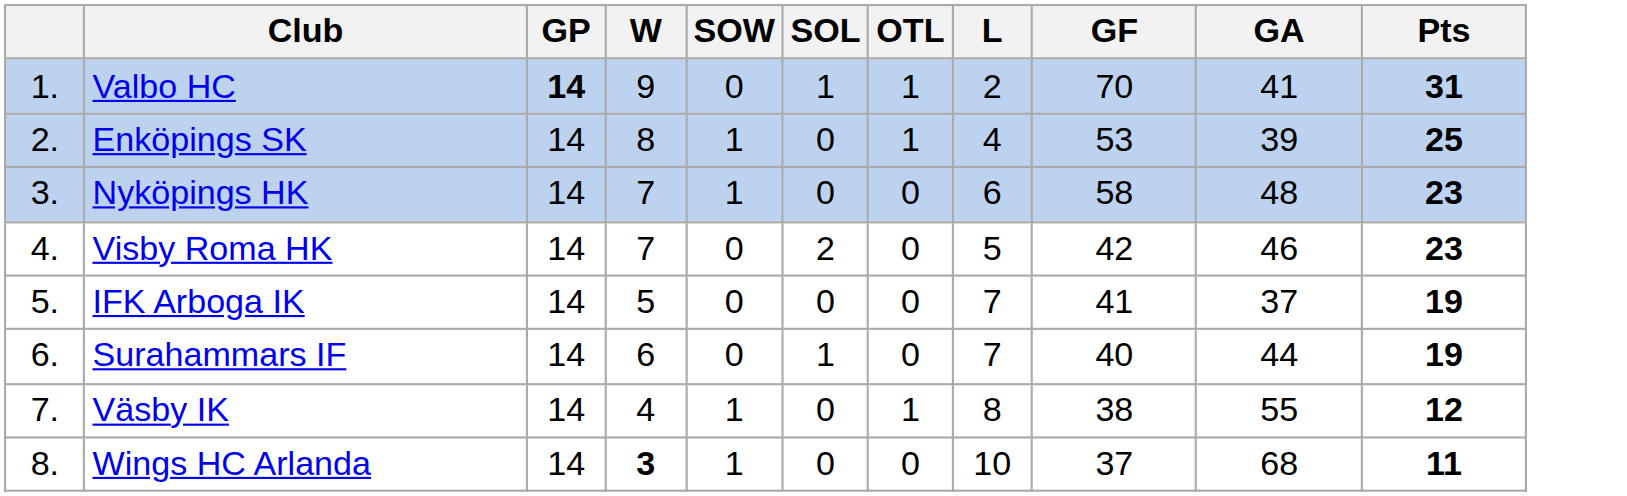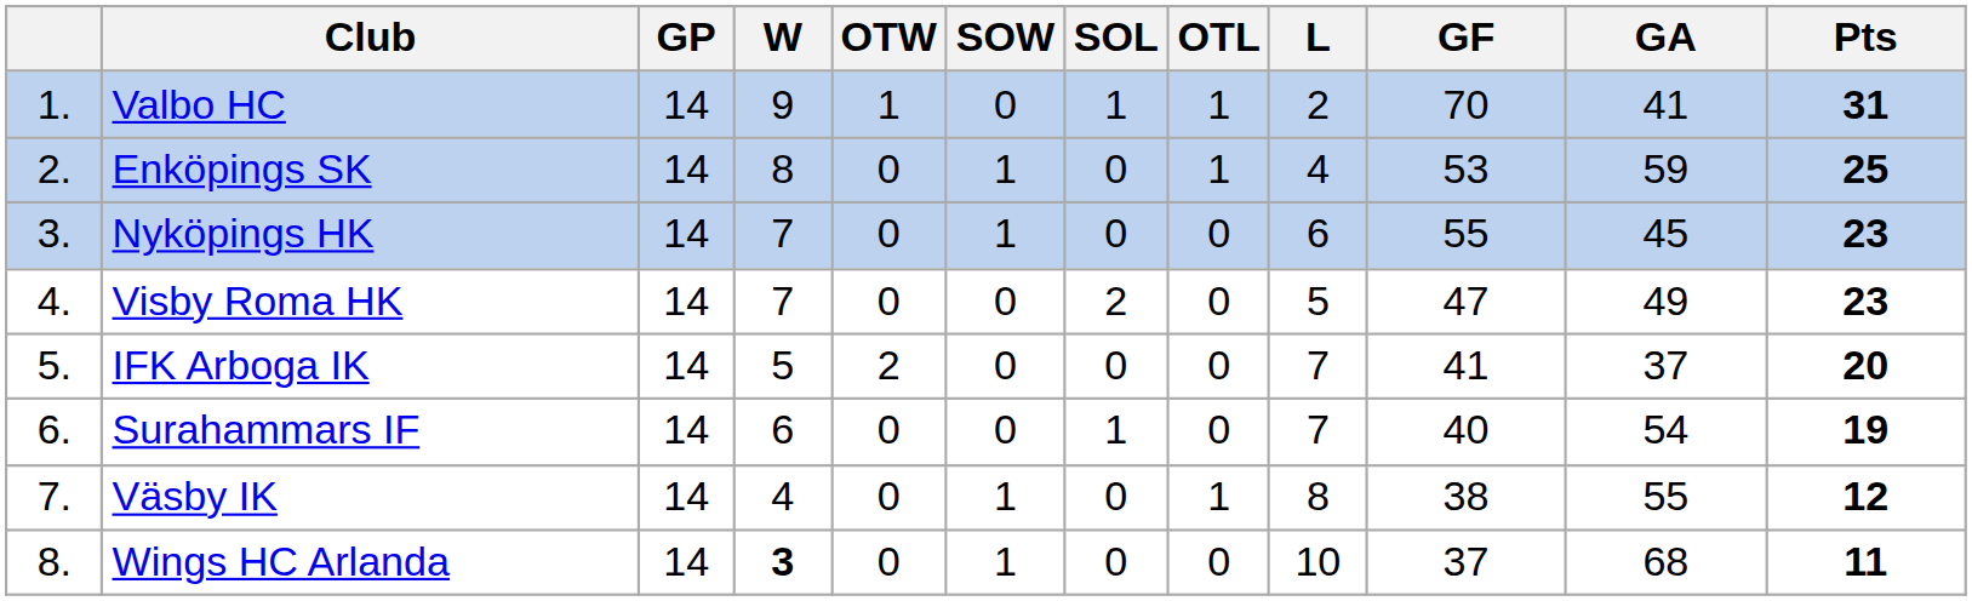 <table class="wikitable">
 <tr>
 <th width="30"></th>
 <th width="200">Club</th>
 <th width="30">GP</th>
 <th width="30">W</th>
+<th width="30">OTW</th>
 <th width="30">SOW</th>
 <th width="30">SOL</th>
 <th width="30">OTL</th>
 <th width="30">L</th>
 <th width="70">GF</th>
 <th width="70">GA</th>
 <th width="70">Pts</th>
 </tr>
 <tr bgcolor="#BCD2EE" align="center">
 <td>1.</td>
 <td align="left"><a href='#'>Valbo HC</a></td>
-<td><strong>14</strong></td>
+<td>14</td>
 <td>9</td>
+<td>1</td>
 <td>0</td>
 <td>1</td>
 <td>1</td>
 <td>2</td>
 <td>70</td>
 <td>41</td>
 <td><strong>31</strong></td>
 </tr>
 <tr bgcolor="#BCD2EE" align="center">
 <td>2.</td>
 <td align="left"><a href='#'>Enköpings SK</a></td>
 <td>14</td>
 <td>8</td>
+<td>0</td>
 <td>1</td>
 <td>0</td>
 <td>1</td>
 <td>4</td>
 <td>53</td>
-<td>39</td>
+<td>59</td>
 <td><strong>25</strong></td>
 </tr>
 <tr bgcolor="#BCD2EE" align="center">
 <td>3.</td>
 <td align="left"><a href='#'>Nyköpings HK</a></td>
 <td>14</td>
 <td>7</td>
+<td>0</td>
 <td>1</td>
 <td>0</td>
 <td>0</td>
 <td>6</td>
-<td>58</td>
-<td>48</td>
+<td>55</td>
+<td>45</td>
 <td><strong>23</strong></td>
 </tr>
 <tr bgcolor="#FFFFFF" align="center">
 <td>4.</td>
 <td align="left"><a href='#'>Visby Roma HK</a></td>
 <td>14</td>
 <td>7</td>
 <td>0</td>
+<td>0</td>
 <td>2</td>
 <td>0</td>
 <td>5</td>
-<td>42</td>
-<td>46</td>
+<td>47</td>
+<td>49</td>
 <td><strong>23</strong></td>
 </tr>
 <tr bgcolor="#FFFFFF" align="center">
 <td>5.</td>
 <td align="left"><a href='#'>IFK Arboga IK</a></td>
 <td>14</td>
 <td>5</td>
+<td>2</td>
 <td>0</td>
 <td>0</td>
 <td>0</td>
 <td>7</td>
 <td>41</td>
 <td>37</td>
-<td><strong>19</strong></td>
+<td><strong>20</strong></td>
 </tr>
 <tr bgcolor="#FFFFFF" align="center">
 <td>6.</td>
 <td align="left"><a href='#'>Surahammars IF</a></td>
 <td>14</td>
 <td>6</td>
 <td>0</td>
+<td>0</td>
 <td>1</td>
 <td>0</td>
 <td>7</td>
 <td>40</td>
-<td>44</td>
+<td>54</td>
 <td><strong>19</strong></td>
 </tr>
 <tr bgcolor="#FFFFFF" align="center">
 <td>7.</td>
 <td align="left"><a href='#'>Väsby IK</a></td>
 <td>14</td>
 <td>4</td>
+<td>0</td>
 <td>1</td>
 <td>0</td>
 <td>1</td>
 <td>8</td>
 <td>38</td>
 <td>55</td>
 <td><strong>12</strong></td>
 </tr>
 <tr bgcolor="#FFFFFF" align="center">
 <td>8.</td>
 <td align="left"><a href='#'>Wings HC Arlanda</a></td>
 <td>14</td>
 <td><strong>3</strong></td>
+<td>0</td>
 <td>1</td>
 <td>0</td>
 <td>0</td>
 <td>10</td>
 <td>37</td>
 <td>68</td>
 <td><strong>11</strong></td>
 </tr>
 </table>
